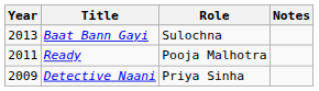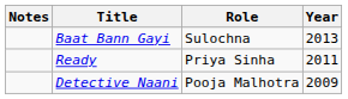 <table class="wikitable sortable plainrowheaders">
 <tr style="background:#ccc; text-align:center;">
-<th scope="col">Year</th>
+<th scope="col">Notes</th>
 <th scope="col">Title</th>
 <th scope="col">Role</th>
-<th scope="col">Notes</th>
+<th scope="col">Year</th>
 </tr>
 <tr>
-<td>2013</td>
+<td></td>
 <td><em><a href='#'>Baat Bann Gayi</a></em></td>
 <td>Sulochna</td>
-<td></td>
+<td>2013</td>
 </tr>
 <tr>
+<td></td>
+<td><em><a href='#'>Ready</a></em></td>
+<td>Priya Sinha</td>
 <td>2011</td>
-<td><em><a href='#'>Ready</a></em></td>
-<td>Pooja Malhotra</td>
-<td></td>
 </tr>
 <tr>
+<td></td>
+<td><em><a href='#'>Detective Naani</a></em></td>
+<td>Pooja Malhotra</td>
 <td>2009</td>
-<td><em><a href='#'>Detective Naani</a></em></td>
-<td>Priya Sinha</td>
-<td></td>
 </tr>
 </table>
